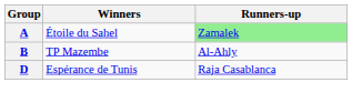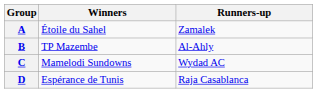 <table class="wikitable">
 <tr>
 <th>Group</th>
 <th width=200>Winners</th>
 <th width=200>Runners-up</th>
 </tr>
 <tr>
 <th><a href='#'>A</a></th>
 <td> <a href='#'>Étoile du Sahel</a></td>
-<td style="background: lightgreen;"> <a href='#'>Zamalek</a></td>
+<td> <a href='#'>Zamalek</a></td>
 </tr>
 <tr>
 <th><a href='#'>B</a></th>
 <td> <a href='#'>TP Mazembe</a></td>
 <td> <a href='#'>Al-Ahly</a></td>
 </tr>
 <tr>
+<th><a href='#'>C</a></th>
+<td> <a href='#'>Mamelodi Sundowns</a></td>
+<td> <a href='#'>Wydad AC</a></td>
+</tr>
+<tr>
 <th><a href='#'>D</a></th>
 <td> <a href='#'>Espérance de Tunis</a></td>
 <td> <a href='#'>Raja Casablanca</a></td>
 </tr>
 </table>
